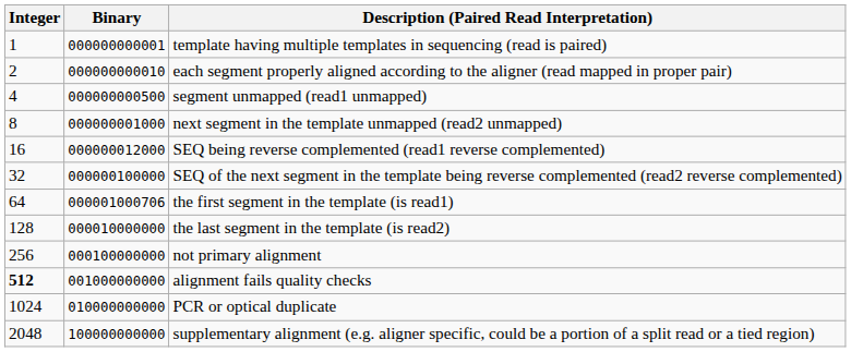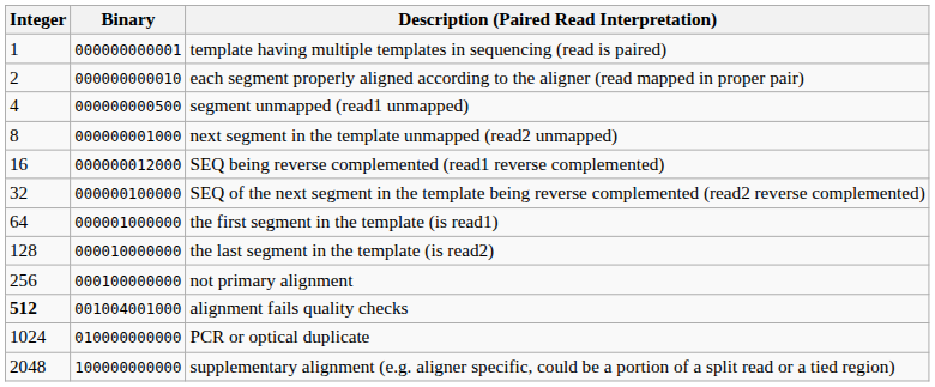 <table class="wikitable">
 <tr>
 <th>Integer</th>
 <th>Binary</th>
 <th>Description (Paired Read Interpretation)</th>
 </tr>
 <tr>
 <td>1</td>
 <td><code>000000000001</code></td>
 <td>template having multiple templates in sequencing (read is paired)</td>
 </tr>
 <tr>
 <td>2</td>
 <td><code>000000000010</code></td>
 <td>each segment properly aligned according to the aligner (read mapped in proper pair)</td>
 </tr>
 <tr>
 <td>4</td>
 <td><code>000000000500</code></td>
 <td>segment unmapped (read1 unmapped)</td>
 </tr>
 <tr>
 <td>8</td>
 <td><code>000000001000</code></td>
 <td>next segment in the template unmapped (read2 unmapped)</td>
 </tr>
 <tr>
 <td>16</td>
 <td><code>000000012000</code></td>
 <td>SEQ being reverse complemented (read1 reverse complemented)</td>
 </tr>
 <tr>
 <td>32</td>
 <td><code>000000100000</code></td>
 <td>SEQ of the next segment in the template being reverse complemented (read2 reverse complemented)</td>
 </tr>
 <tr>
 <td>64</td>
-<td><code>000001000706</code></td>
+<td><code>000001000000</code></td>
 <td>the first segment in the template (is read1)</td>
 </tr>
 <tr>
 <td>128</td>
 <td><code>000010000000</code></td>
 <td>the last segment in the template (is read2)</td>
 </tr>
 <tr>
 <td>256</td>
 <td><code>000100000000</code></td>
 <td>not primary alignment</td>
 </tr>
 <tr>
 <td><strong>512</strong></td>
-<td><code>001000000000</code></td>
+<td><code>001004001000</code></td>
 <td>alignment fails quality checks</td>
 </tr>
 <tr>
 <td>1024</td>
 <td><code>010000000000</code></td>
 <td>PCR or optical duplicate</td>
 </tr>
 <tr>
 <td>2048</td>
 <td><code>100000000000</code></td>
 <td>supplementary alignment (e.g. aligner specific, could be a portion of a split read or a tied region)</td>
 </tr>
 </table>
